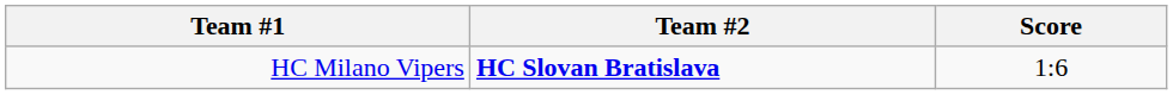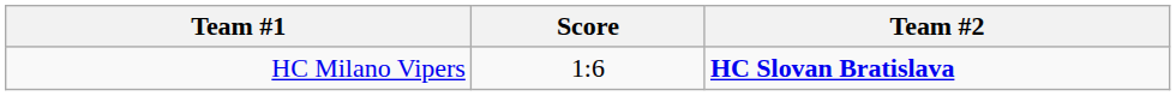 <table class="wikitable" style="text-align: center;">
 <tr>
 <th width=22%>Team #1</th>
+<th width=11%>Score</th>
 <th width=22%>Team #2</th>
-<th width=11%>Score</th>
 </tr>
 <tr>
 <td style="text-align: right;"><a href='#'>HC Milano Vipers</a> </td>
+<td>1:6</td>
 <td style="text-align: left;"> <strong><a href='#'>HC Slovan Bratislava</a></strong></td>
-<td>1:6</td>
 </tr>
 </table>
